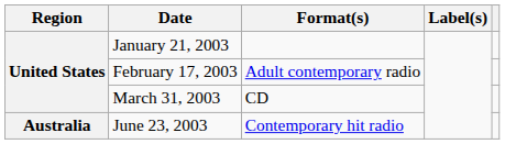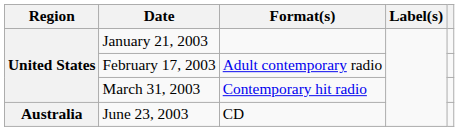 <table class="wikitable plainrowheaders">
 <tr>
 <th scope="col">Region</th>
 <th scope="col">Date</th>
 <th scope="col">Format(s)</th>
 <th scope="col">Label(s)</th>
 <th scope="col"></th>
 </tr>
 <tr>
 <th scope="row" rowspan="3">United States</th>
 <td>January 21, 2003</td>
 <td></td>
 <td rowspan="4"></td>
 <td></td>
 </tr>
 <tr>
 <td>February 17, 2003</td>
 <td><a href='#'>Adult contemporary</a> radio</td>
 <td></td>
 </tr>
 <tr>
 <td>March 31, 2003</td>
-<td>CD</td>
+<td><a href='#'>Contemporary hit radio</a></td>
 <td></td>
 </tr>
 <tr>
 <th scope="row">Australia</th>
 <td>June 23, 2003</td>
-<td><a href='#'>Contemporary hit radio</a></td>
+<td>CD</td>
 <td></td>
 </tr>
 </table>
